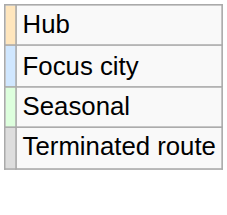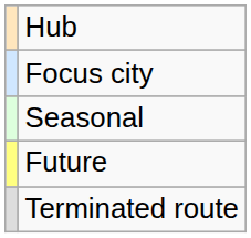 <table class="wikitable">
 <tr>
 <td style="background:#FFE6BD;"></td>
 <td>Hub</td>
 </tr>
 <tr>
 <td style="background:#D0E7FF;"></td>
 <td>Focus city</td>
 </tr>
 <tr>
 <td style="background:#DFD;"></td>
 <td>Seasonal</td>
 </tr>
 <tr>
+<td style="background:#FFFF80;"></td>
+<td>Future</td>
+</tr>
+<tr>
 <td style="background:#DDDDDD;"></td>
 <td>Terminated route</td>
 </tr>
 </table>
